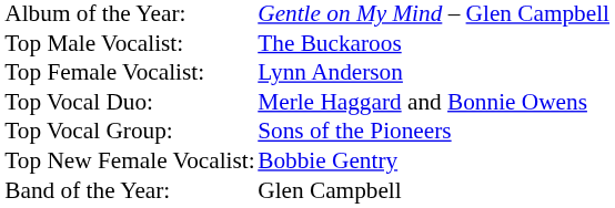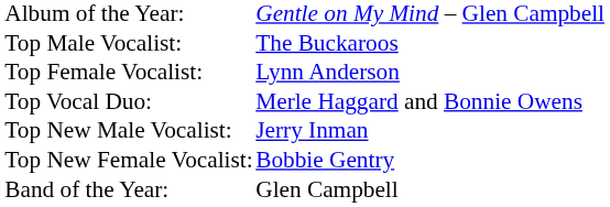 <table cellspacing="0" border="0" cellpadding="1">
 <tr>
 <td>Album of the Year:</td>
 <td><em><a href='#'>Gentle on My Mind</a></em> – <a href='#'>Glen Campbell</a></td>
 </tr>
 <tr>
 <td>Top Male Vocalist:</td>
 <td><a href='#'>The Buckaroos</a></td>
 </tr>
 <tr>
 <td>Top Female Vocalist:</td>
 <td><a href='#'>Lynn Anderson</a></td>
 </tr>
 <tr>
 <td>Top Vocal Duo:</td>
 <td><a href='#'>Merle Haggard</a> and <a href='#'>Bonnie Owens</a></td>
 </tr>
 <tr>
-<td>Top Vocal Group:</td>
-<td><a href='#'>Sons of the Pioneers</a></td>
+<td>Top New Male Vocalist:</td>
+<td><a href='#'>Jerry Inman</a></td>
 </tr>
 <tr>
 <td>Top New Female Vocalist:</td>
 <td><a href='#'>Bobbie Gentry</a></td>
 </tr>
 <tr>
 <td>Band of the Year:</td>
 <td>Glen Campbell</td>
 </tr>
 </table>
